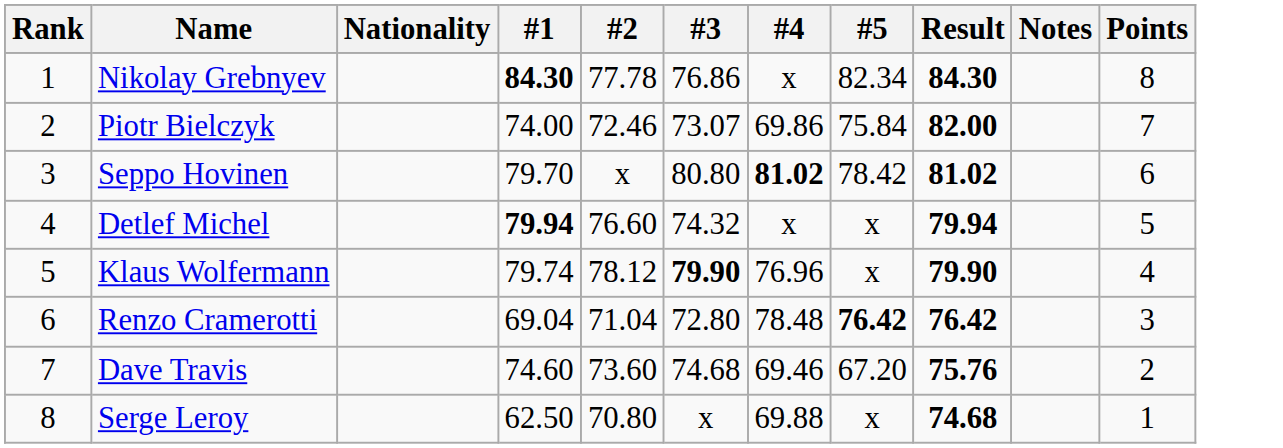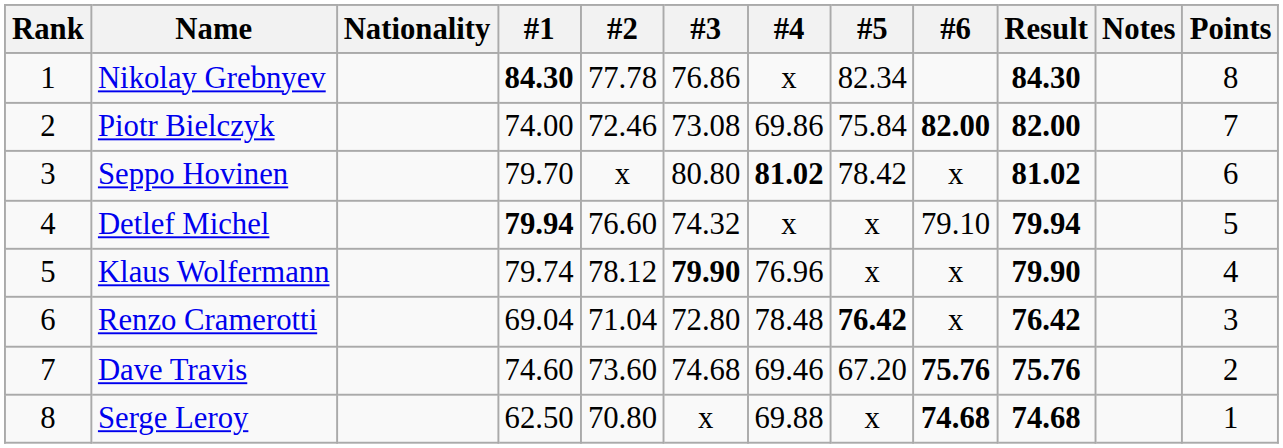 <table class="wikitable sortable" style="text-align:center">
 <tr>
 <th>Rank</th>
 <th>Name</th>
 <th>Nationality</th>
 <th>#1</th>
 <th>#2</th>
 <th>#3</th>
 <th>#4</th>
 <th>#5</th>
+<th>#6</th>
 <th>Result</th>
 <th>Notes</th>
 <th>Points</th>
 </tr>
 <tr>
 <td>1</td>
 <td align=left><a href='#'>Nikolay Grebnyev</a></td>
 <td align=left></td>
 <td><strong>84.30</strong></td>
 <td>77.78</td>
 <td>76.86</td>
 <td>x</td>
 <td>82.34</td>
+<td></td>
 <td><strong>84.30</strong></td>
 <td></td>
 <td>8</td>
 </tr>
 <tr>
 <td>2</td>
 <td align=left><a href='#'>Piotr Bielczyk</a></td>
 <td align=left></td>
 <td>74.00</td>
 <td>72.46</td>
-<td>73.07</td>
+<td>73.08</td>
 <td>69.86</td>
 <td>75.84</td>
+<td><strong>82.00</strong></td>
 <td><strong>82.00</strong></td>
 <td></td>
 <td>7</td>
 </tr>
 <tr>
 <td>3</td>
 <td align=left><a href='#'>Seppo Hovinen</a></td>
 <td align=left></td>
 <td>79.70</td>
 <td>x</td>
 <td>80.80</td>
 <td><strong>81.02</strong></td>
 <td>78.42</td>
+<td>x</td>
 <td><strong>81.02</strong></td>
 <td></td>
 <td>6</td>
 </tr>
 <tr>
 <td>4</td>
 <td align=left><a href='#'>Detlef Michel</a></td>
 <td align=left></td>
 <td><strong>79.94</strong></td>
 <td>76.60</td>
 <td>74.32</td>
 <td>x</td>
 <td>x</td>
+<td>79.10</td>
 <td><strong>79.94</strong></td>
 <td></td>
 <td>5</td>
 </tr>
 <tr>
 <td>5</td>
 <td align=left><a href='#'>Klaus Wolfermann</a></td>
 <td align=left></td>
 <td>79.74</td>
 <td>78.12</td>
 <td><strong>79.90</strong></td>
 <td>76.96</td>
+<td>x</td>
 <td>x</td>
 <td><strong>79.90</strong></td>
 <td></td>
 <td>4</td>
 </tr>
 <tr>
 <td>6</td>
 <td align=left><a href='#'>Renzo Cramerotti</a></td>
 <td align=left></td>
 <td>69.04</td>
 <td>71.04</td>
 <td>72.80</td>
 <td>78.48</td>
 <td><strong>76.42</strong></td>
+<td>x</td>
 <td><strong>76.42</strong></td>
 <td></td>
 <td>3</td>
 </tr>
 <tr>
 <td>7</td>
 <td align=left><a href='#'>Dave Travis</a></td>
 <td align=left></td>
 <td>74.60</td>
 <td>73.60</td>
 <td>74.68</td>
 <td>69.46</td>
 <td>67.20</td>
 <td><strong>75.76</strong></td>
+<td><strong>75.76</strong></td>
 <td></td>
 <td>2</td>
 </tr>
 <tr>
 <td>8</td>
 <td align=left><a href='#'>Serge Leroy</a></td>
 <td align=left></td>
 <td>62.50</td>
 <td>70.80</td>
 <td>x</td>
 <td>69.88</td>
 <td>x</td>
 <td><strong>74.68</strong></td>
+<td><strong>74.68</strong></td>
 <td></td>
 <td>1</td>
 </tr>
 </table>
